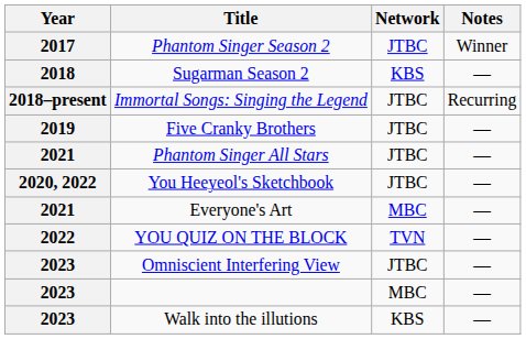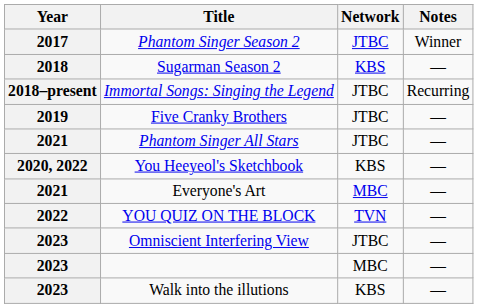 <table class="wikitable plainrowheaders" style="text-align:center">
 <tr>
 <th scope="col">Year</th>
 <th scope="col">Title</th>
 <th scope="col">Network</th>
 <th scope="col">Notes</th>
 </tr>
 <tr>
 <th scope="row">2017</th>
 <td><em><a href='#'>Phantom Singer Season 2</a></em></td>
 <td><a href='#'>JTBC</a></td>
 <td>Winner</td>
 </tr>
 <tr>
 <th scope="row">2018</th>
 <td><a href='#'>Sugarman Season 2</a></td>
 <td><a href='#'>KBS</a></td>
 <td>—</td>
 </tr>
 <tr>
 <th scope="row">2018–present</th>
 <td><em><a href='#'>Immortal Songs: Singing the Legend</a></em></td>
 <td>JTBC</td>
 <td>Recurring</td>
 </tr>
 <tr>
 <th scope="row">2019</th>
 <td><a href='#'>Five Cranky Brothers</a></td>
 <td>JTBC</td>
 <td>—</td>
 </tr>
 <tr>
 <th scope="row">2021</th>
 <td><em><a href='#'>Phantom Singer All Stars</a></em></td>
 <td>JTBC</td>
 <td>—</td>
 </tr>
 <tr>
 <th scope="row">2020, 2022</th>
 <td><a href='#'>You Heeyeol's Sketchbook</a></td>
-<td>JTBC</td>
+<td>KBS</td>
 <td>—</td>
 </tr>
 <tr>
 <th scope="row">2021</th>
 <td>Everyone's Art</td>
 <td><a href='#'>MBC</a></td>
 <td>—</td>
 </tr>
 <tr>
 <th scope="row">2022</th>
 <td><a href='#'>YOU QUIZ ON THE BLOCK</a></td>
 <td><a href='#'>TVN</a></td>
 <td>—</td>
 </tr>
 <tr>
 <th scope="row">2023</th>
 <td><a href='#'>Omniscient Interfering View</a></td>
 <td>JTBC</td>
 <td>—</td>
 </tr>
 <tr>
 <th scope="row">2023</th>
 <td></td>
 <td>MBC</td>
 <td>—</td>
 </tr>
 <tr>
 <th scope="row">2023</th>
 <td>Walk into the illutions</td>
 <td>KBS</td>
 <td>—</td>
 </tr>
 </table>
